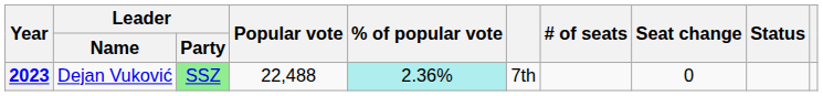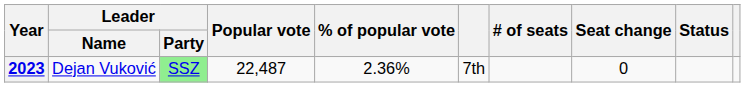 <table class="wikitable" style="text-align:center">
 <tr>
 <th rowspan="2">Year</th>
 <th colspan="2">Leader</th>
 <th rowspan="2">Popular vote</th>
 <th rowspan="2">% of popular vote</th>
 <th rowspan="2"></th>
 <th rowspan="2"># of seats</th>
 <th rowspan="2">Seat change</th>
 <th rowspan="2">Status</th>
 <th rowspan="2"></th>
 </tr>
 <tr>
 <th>Name</th>
 <th>Party</th>
 </tr>
 <tr>
 <th><a href='#'>2023</a></th>
 <td><a href='#'>Dejan Vuković</a></td>
 <td style="background: lightgreen;"><a href='#'>SSZ</a></td>
-<td>22,488</td>
-<td style="background: paleturquoise;">2.36%</td>
+<td>22,487</td>
+<td>2.36%</td>
 <td> 7th</td>
 <td></td>
 <td> 0</td>
 <td></td>
 <td></td>
 </tr>
 </table>
